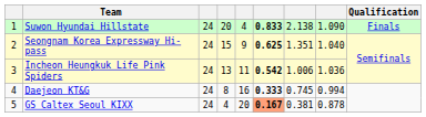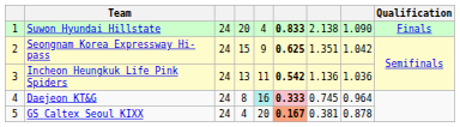 <table class="wikitable" style="text-align:center;">
 <tr>
 <th width=20></th>
 <th width=250>Team</th>
 <th width=20></th>
 <th width=20></th>
 <th width=20></th>
 <th width=35></th>
 <th width=35></th>
 <th width=35></th>
 <th width=50>Qualification</th>
 </tr>
 <tr bgcolor=#ccffcc>
 <td>1</td>
 <td align=left><a href='#'>Suwon Hyundai Hillstate</a></td>
 <td>24</td>
 <td>20</td>
 <td>4</td>
 <td><strong>0.833</strong></td>
 <td>2.138</td>
 <td>1.090</td>
 <td><a href='#'>Finals</a></td>
 </tr>
 <tr bgcolor=#fffccc>
 <td>2</td>
 <td align=left><a href='#'>Seongnam Korea Expressway Hi-pass</a></td>
 <td>24</td>
 <td>15</td>
 <td>9</td>
 <td><strong>0.625</strong></td>
 <td>1.351</td>
-<td>1.040</td>
+<td>1.042</td>
 <td rowspan="2"><a href='#'>Semifinals</a></td>
 </tr>
 <tr bgcolor=#fffccc>
 <td>3</td>
 <td align=left><a href='#'>Incheon Heungkuk Life Pink Spiders</a></td>
 <td>24</td>
 <td>13</td>
 <td>11</td>
 <td><strong>0.542</strong></td>
-<td>1.006</td>
+<td>1.136</td>
 <td>1.036</td>
 </tr>
 <tr>
 <td>4</td>
 <td align=left><a href='#'>Daejeon KT&G</a></td>
 <td>24</td>
 <td>8</td>
-<td>16</td>
-<td><strong>0.333</strong></td>
+<td style="background: paleturquoise;">16</td>
+<td style="background: pink;"><strong>0.333</strong></td>
 <td>0.745</td>
-<td>0.994</td>
+<td>0.964</td>
 <td rowspan="3"></td>
 </tr>
 <tr>
 <td>5</td>
 <td align=left><a href='#'>GS Caltex Seoul KIXX</a></td>
 <td>24</td>
 <td>4</td>
 <td>20</td>
 <td style="background: lightsalmon;"><strong>0.167</strong></td>
 <td>0.381</td>
 <td>0.878</td>
 </tr>
 </table>
